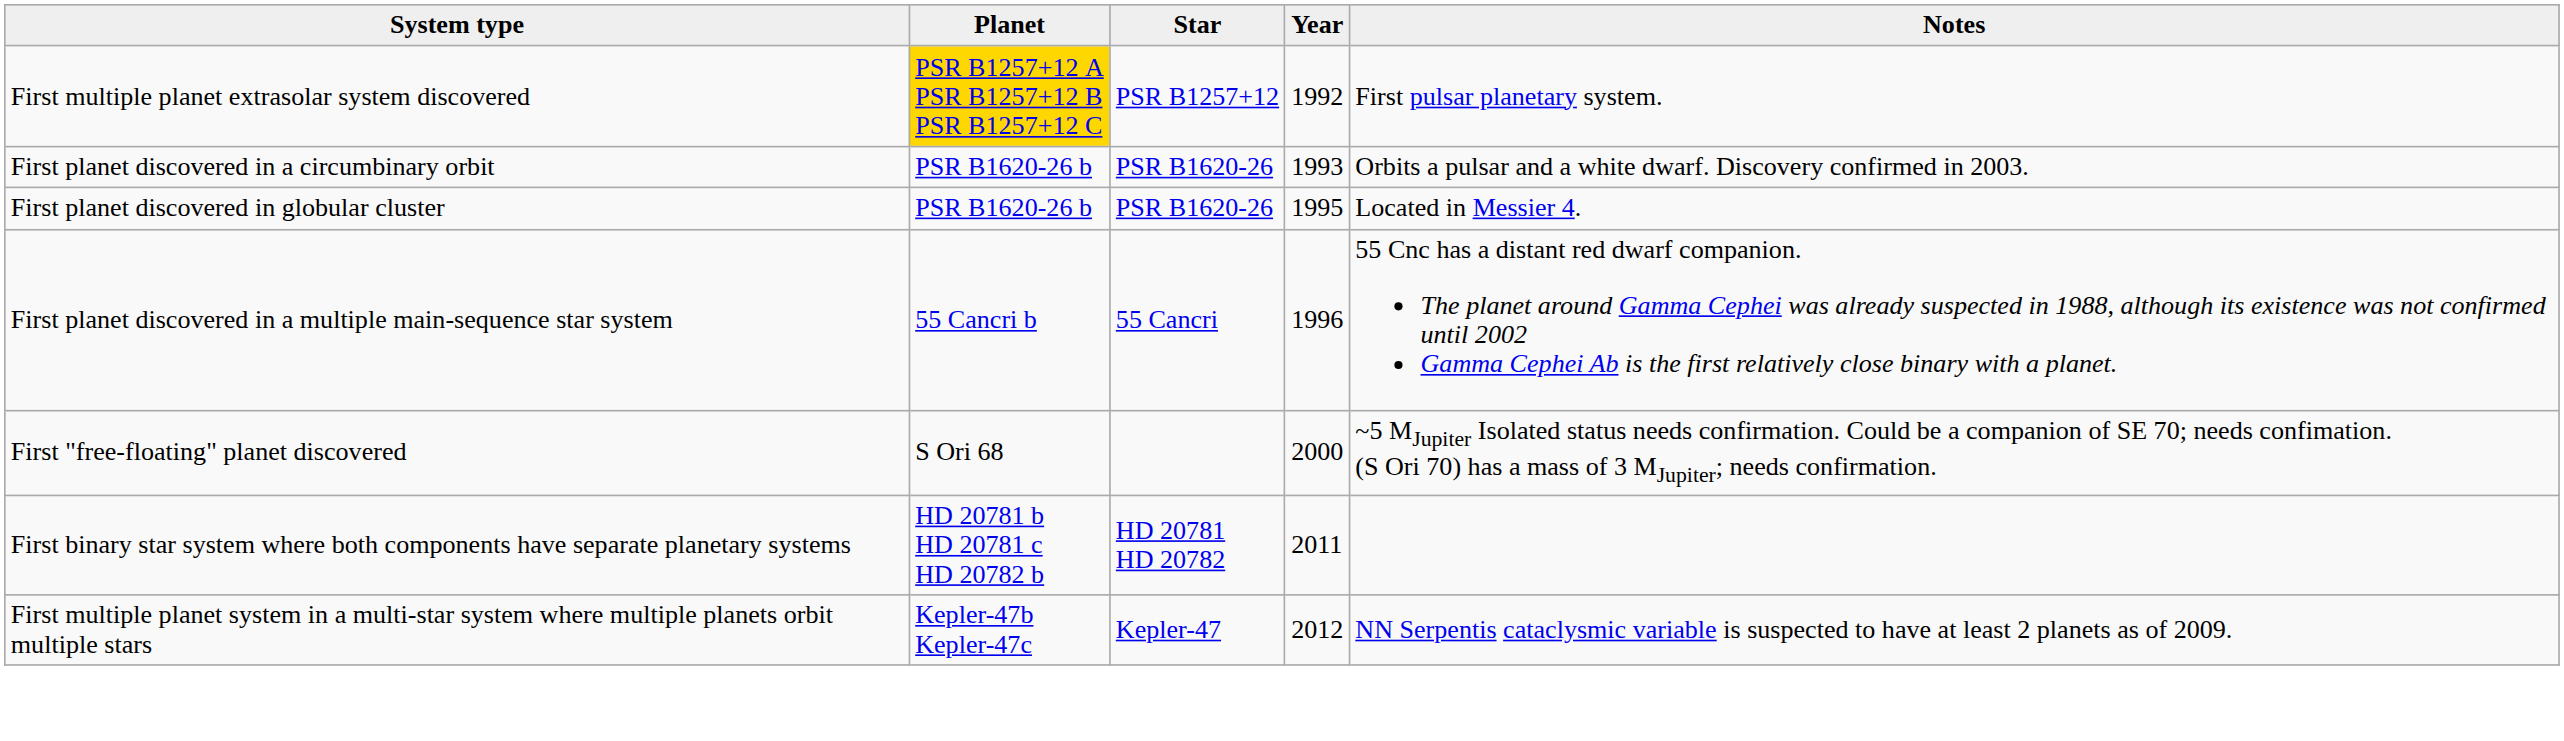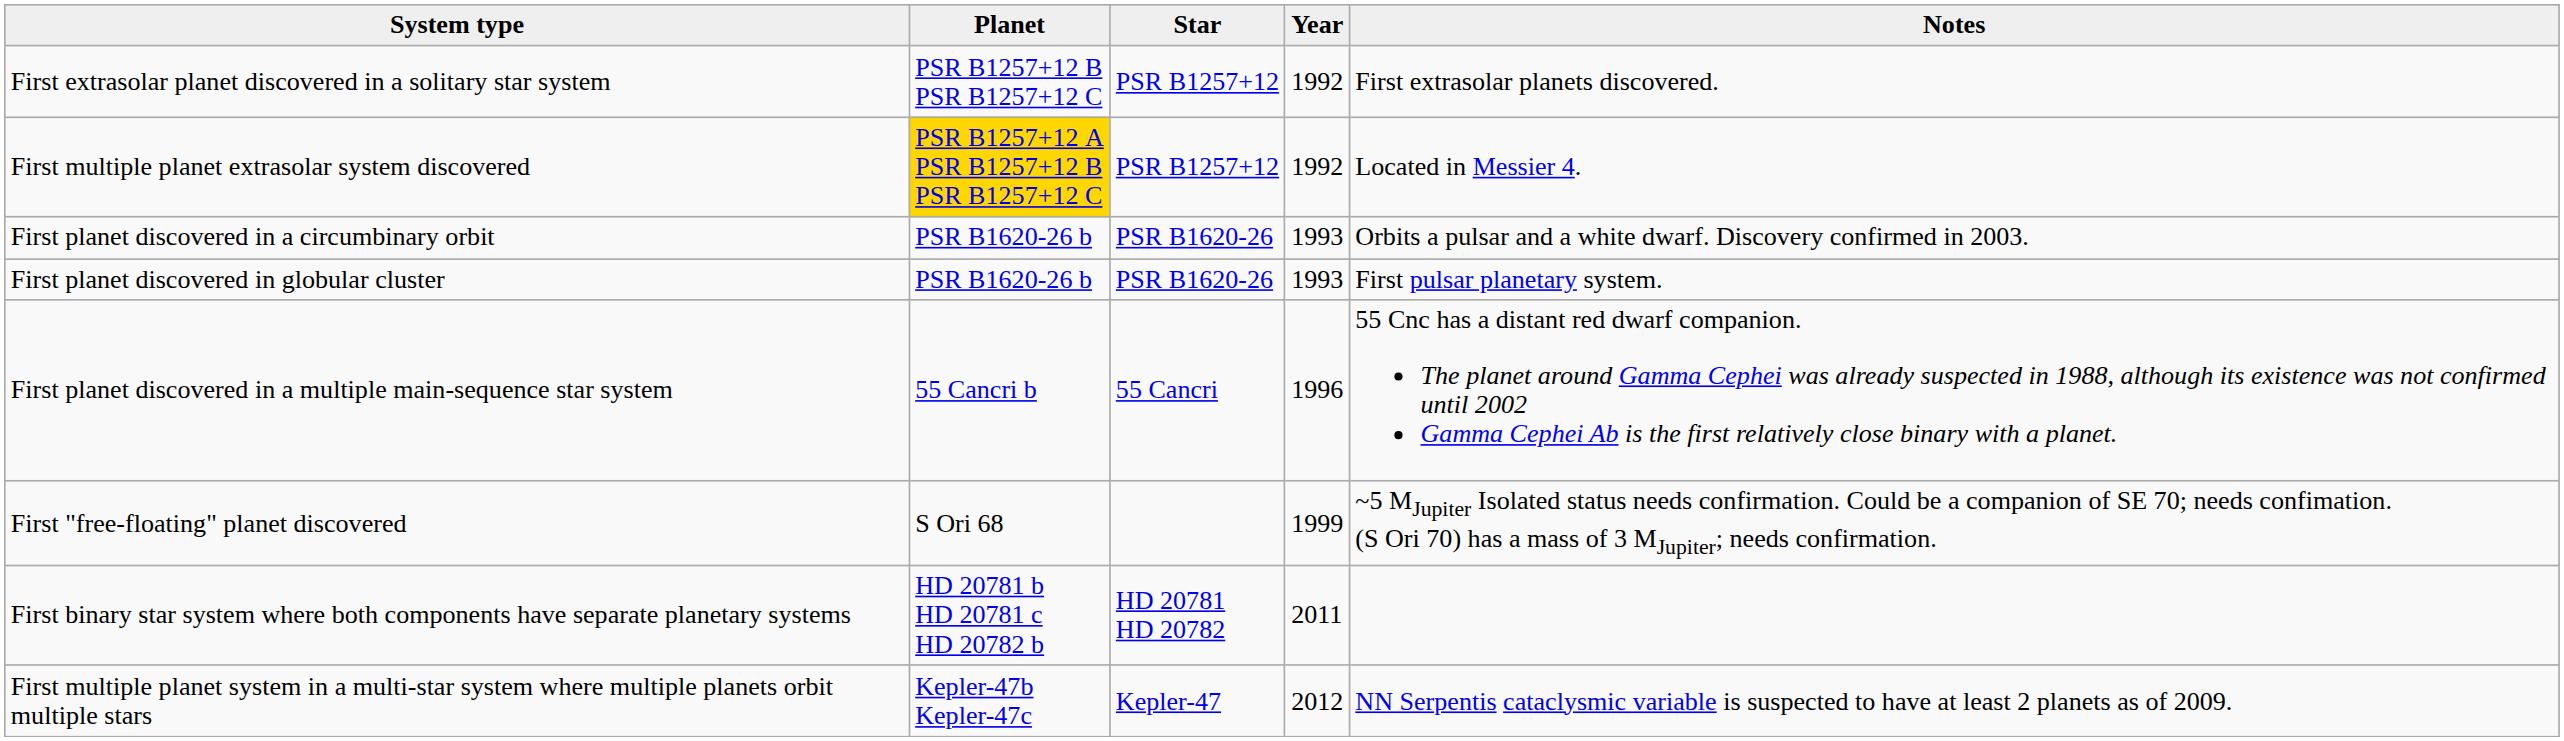 <table class="wikitable" border="1" style="text-align:left;">
 <tr>
 <th style="background:#efefef;">System type</th>
 <th style="background:#efefef;">Planet</th>
 <th style="background:#efefef;">Star</th>
 <th style="background:#efefef;">Year</th>
 <th style="background:#efefef;">Notes</th>
 </tr>
 <tr>
+<td>First extrasolar planet discovered in a solitary star system</td>
+<td><a href='#'>PSR B1257+12 B</a><br><a href='#'>PSR B1257+12 C</a></td>
+<td><a href='#'>PSR B1257+12</a></td>
+<td>1992</td>
+<td>First extrasolar planets discovered.</td>
+</tr>
+<tr>
 <td>First multiple planet extrasolar system discovered</td>
 <td style="background: gold;"><a href='#'>PSR B1257+12 A</a><br><a href='#'>PSR B1257+12 B</a><br><a href='#'>PSR B1257+12 C</a></td>
 <td><a href='#'>PSR B1257+12</a></td>
 <td>1992</td>
-<td>First <a href='#'>pulsar planetary</a> system.</td>
+<td>Located in <a href='#'>Messier 4</a>.</td>
 </tr>
 <tr>
 <td>First planet discovered in a circumbinary orbit</td>
 <td><a href='#'>PSR B1620-26 b</a></td>
 <td><a href='#'>PSR B1620-26</a></td>
 <td>1993</td>
 <td>Orbits a pulsar and a white dwarf. Discovery confirmed in 2003.</td>
 </tr>
 <tr>
 <td>First planet discovered in globular cluster</td>
 <td><a href='#'>PSR B1620-26 b</a></td>
 <td><a href='#'>PSR B1620-26</a></td>
-<td>1995</td>
-<td>Located in <a href='#'>Messier 4</a>.</td>
+<td>1993</td>
+<td>First <a href='#'>pulsar planetary</a> system.</td>
 </tr>
 <tr>
 <td>First planet discovered in a multiple main-sequence star system</td>
 <td><a href='#'>55 Cancri b</a></td>
 <td><a href='#'>55 Cancri</a></td>
 <td>1996</td>
 <td>55 Cnc has a distant red dwarf companion.<br><ul><li><em>The planet around <a href='#'>Gamma Cephei</a> was already suspected in 1988, although its existence was not confirmed until 2002</em></li><li><em><a href='#'>Gamma Cephei Ab</a> is the first relatively close binary with a planet.</em></li></ul></td>
 </tr>
 <tr>
 <td>First "free-floating" planet discovered</td>
 <td>S Ori 68</td>
 <td></td>
-<td>2000</td>
+<td>1999</td>
 <td>~5 M<sub>Jupiter</sub> Isolated status needs confirmation. Could be a companion of SE 70; needs confimation.<br> (S Ori 70) has a mass of 3 M<sub>Jupiter</sub>; needs confirmation.</td>
 </tr>
 <tr>
 <td>First binary star system where both components have separate planetary systems</td>
 <td><a href='#'>HD 20781 b</a> <br><a href='#'>HD 20781 c</a> <br><a href='#'>HD 20782 b</a></td>
 <td><a href='#'>HD 20781</a> <br><a href='#'>HD 20782</a></td>
 <td>2011</td>
 <td></td>
 </tr>
 <tr>
 <td>First multiple planet system in a multi-star system where multiple planets orbit multiple stars</td>
 <td><a href='#'>Kepler-47b</a><br><a href='#'>Kepler-47c</a></td>
 <td><a href='#'>Kepler-47</a></td>
 <td>2012</td>
 <td> <a href='#'>NN Serpentis</a> <a href='#'>cataclysmic variable</a> is suspected to have at least 2 planets as of 2009.</td>
 </tr>
 </table>
